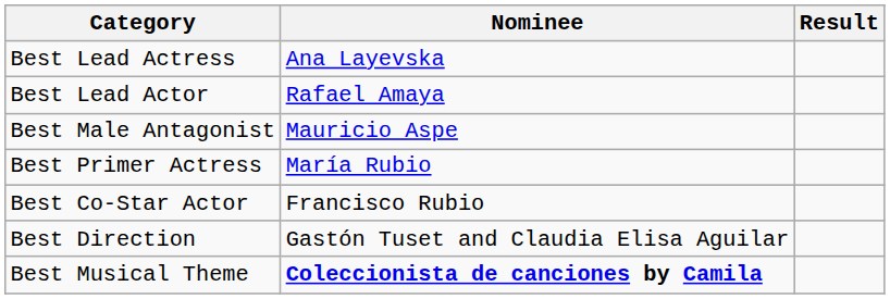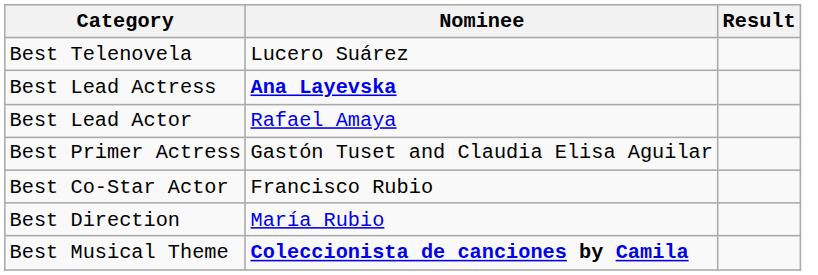 <table class="wikitable">
 <tr>
 <th>Category</th>
 <th>Nominee</th>
 <th>Result</th>
 </tr>
 <tr>
+<td>Best Telenovela</td>
+<td>Lucero Suárez</td>
+<td></td>
+</tr>
+<tr>
 <td>Best Lead Actress</td>
-<td><a href='#'>Ana Layevska</a></td>
+<td><strong><a href='#'>Ana Layevska</a></strong></td>
 <td></td>
 </tr>
 <tr>
 <td>Best Lead Actor</td>
 <td><a href='#'>Rafael Amaya</a></td>
 <td></td>
 </tr>
 <tr>
-<td>Best Male Antagonist</td>
-<td><a href='#'>Mauricio Aspe</a></td>
-<td></td>
-</tr>
-<tr>
 <td>Best Primer Actress</td>
-<td><a href='#'>María Rubio</a></td>
+<td>Gastón Tuset and Claudia Elisa Aguilar</td>
 <td></td>
 </tr>
 <tr>
 <td>Best Co-Star Actor</td>
 <td>Francisco Rubio</td>
 <td></td>
 </tr>
 <tr>
 <td>Best Direction</td>
-<td>Gastón Tuset and Claudia Elisa Aguilar</td>
+<td><a href='#'>María Rubio</a></td>
 <td></td>
 </tr>
 <tr>
 <td>Best Musical Theme</td>
 <td><strong><a href='#'>Coleccionista de canciones</a> by <a href='#'>Camila</a></strong></td>
 <td></td>
 </tr>
 </table>
